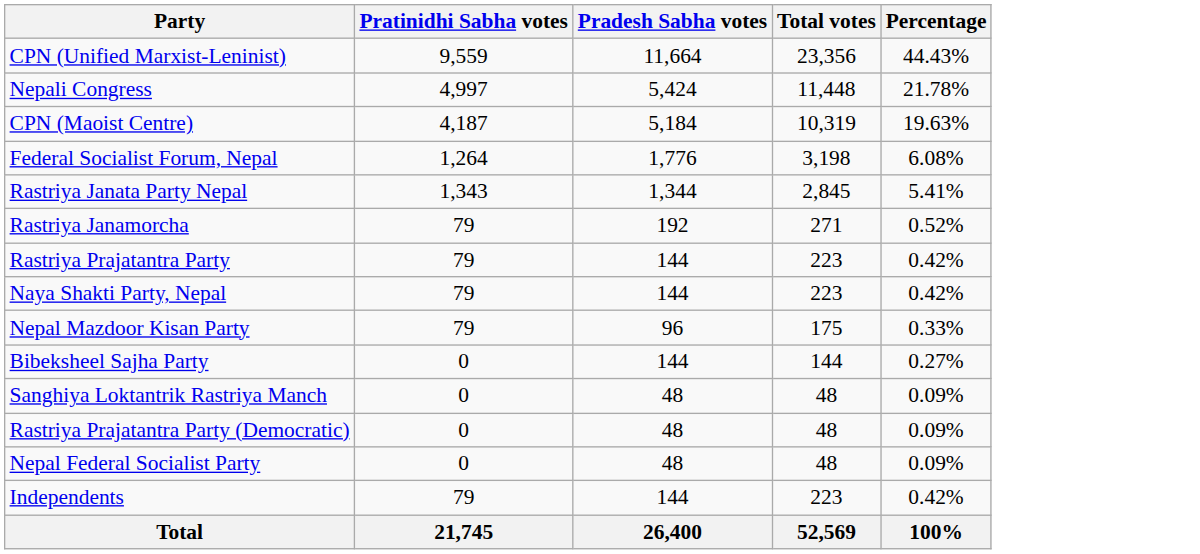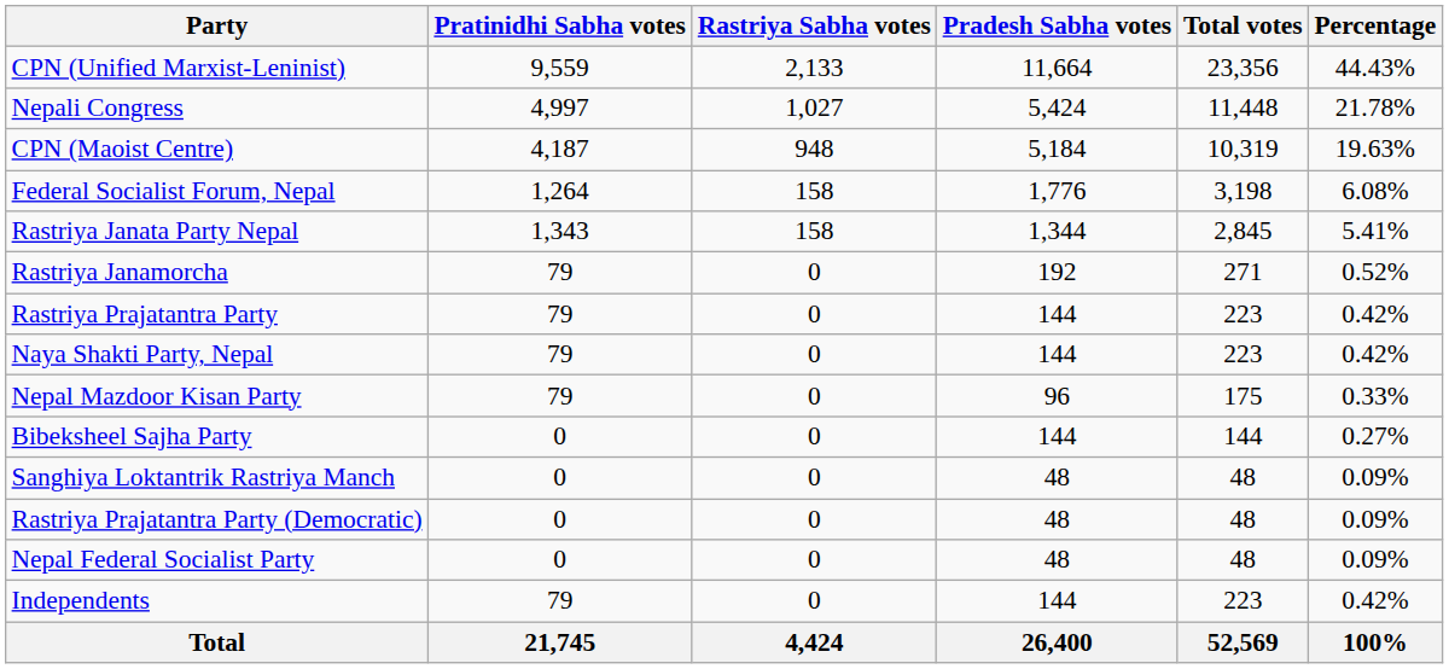 <table class="wikitable" | align="center">
 <tr>
 <th>Party</th>
 <th><a href='#'>Pratinidhi Sabha</a> votes</th>
+<th><a href='#'>Rastriya Sabha</a> votes</th>
 <th><a href='#'>Pradesh Sabha</a> votes</th>
 <th>Total votes</th>
 <th>Percentage</th>
 </tr>
 <tr style="text-align:center">
 <td style="text-align:left"><a href='#'>CPN (Unified Marxist-Leninist)</a></td>
 <td>9,559</td>
+<td>2,133</td>
 <td>11,664</td>
 <td>23,356</td>
 <td>44.43%</td>
 </tr>
 <tr style="text-align:center">
 <td style="text-align:left"><a href='#'>Nepali Congress</a></td>
 <td>4,997</td>
+<td>1,027</td>
 <td>5,424</td>
 <td>11,448</td>
 <td>21.78%</td>
 </tr>
 <tr style="text-align:center">
 <td style="text-align:left"><a href='#'>CPN (Maoist Centre)</a></td>
 <td>4,187</td>
+<td>948</td>
 <td>5,184</td>
 <td>10,319</td>
 <td>19.63%</td>
 </tr>
 <tr style="text-align:center">
 <td style="text-align:left"><a href='#'>Federal Socialist Forum, Nepal</a></td>
 <td>1,264</td>
+<td>158</td>
 <td>1,776</td>
 <td>3,198</td>
 <td>6.08%</td>
 </tr>
 <tr style="text-align:center">
 <td style="text-align:left"><a href='#'>Rastriya Janata Party Nepal</a></td>
 <td>1,343</td>
+<td>158</td>
 <td>1,344</td>
 <td>2,845</td>
 <td>5.41%</td>
 </tr>
 <tr style="text-align:center">
 <td style="text-align:left"><a href='#'>Rastriya Janamorcha</a></td>
 <td>79</td>
+<td>0</td>
 <td>192</td>
 <td>271</td>
 <td>0.52%</td>
 </tr>
 <tr style="text-align:center">
 <td style="text-align:left"><a href='#'>Rastriya Prajatantra Party</a></td>
 <td>79</td>
+<td>0</td>
 <td>144</td>
 <td>223</td>
 <td>0.42%</td>
 </tr>
 <tr style="text-align:center">
 <td style="text-align:left"><a href='#'>Naya Shakti Party, Nepal</a></td>
 <td>79</td>
+<td>0</td>
 <td>144</td>
 <td>223</td>
 <td>0.42%</td>
 </tr>
 <tr style="text-align:center">
 <td style="text-align:left"><a href='#'>Nepal Mazdoor Kisan Party</a></td>
 <td>79</td>
+<td>0</td>
 <td>96</td>
 <td>175</td>
 <td>0.33%</td>
 </tr>
 <tr style="text-align:center">
 <td style="text-align:left"><a href='#'>Bibeksheel Sajha Party</a></td>
+<td>0</td>
 <td>0</td>
 <td>144</td>
 <td>144</td>
 <td>0.27%</td>
 </tr>
 <tr style="text-align:center">
 <td style="text-align:left"><a href='#'>Sanghiya Loktantrik Rastriya Manch</a></td>
 <td>0</td>
+<td>0</td>
 <td>48</td>
 <td>48</td>
 <td>0.09%</td>
 </tr>
 <tr style="text-align:center">
 <td style="text-align:left"><a href='#'>Rastriya Prajatantra Party (Democratic)</a></td>
+<td>0</td>
 <td>0</td>
 <td>48</td>
 <td>48</td>
 <td>0.09%</td>
 </tr>
 <tr style="text-align:center">
 <td style="text-align:left"><a href='#'>Nepal Federal Socialist Party</a></td>
 <td>0</td>
+<td>0</td>
 <td>48</td>
 <td>48</td>
 <td>0.09%</td>
 </tr>
 <tr style="text-align:center">
 <td style="text-align:left"><a href='#'>Independents</a></td>
 <td>79</td>
+<td>0</td>
 <td>144</td>
 <td>223</td>
 <td>0.42%</td>
 </tr>
 <tr style="text-align:center">
 <th><strong>Total</strong></th>
 <th><strong>21,745</strong></th>
+<th><strong>4,424</strong></th>
 <th><strong>26,400</strong></th>
 <th><strong>52,569</strong></th>
 <th><strong>100%</strong></th>
 </tr>
 </table>
